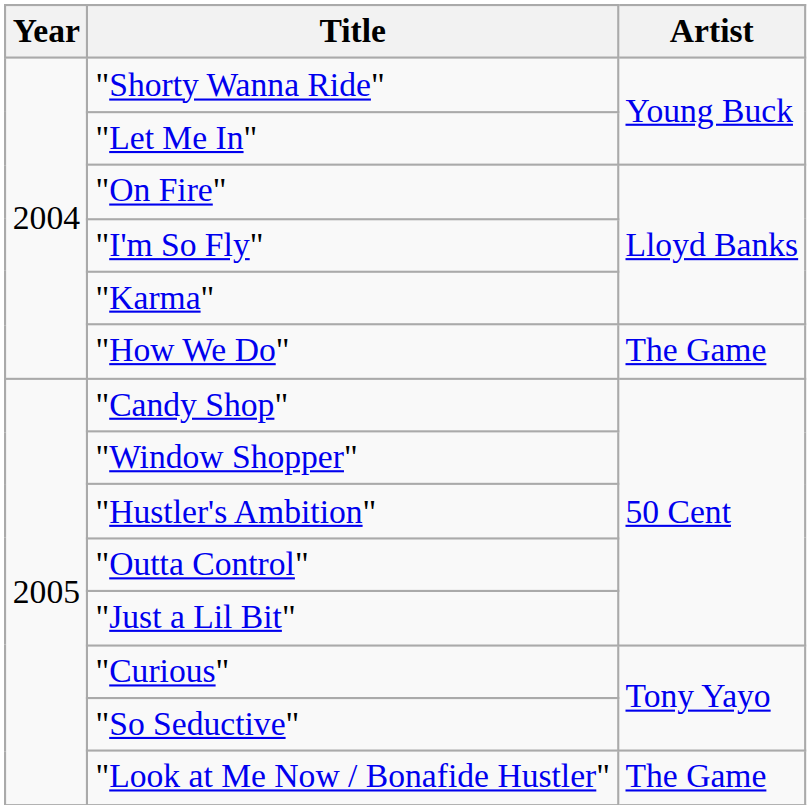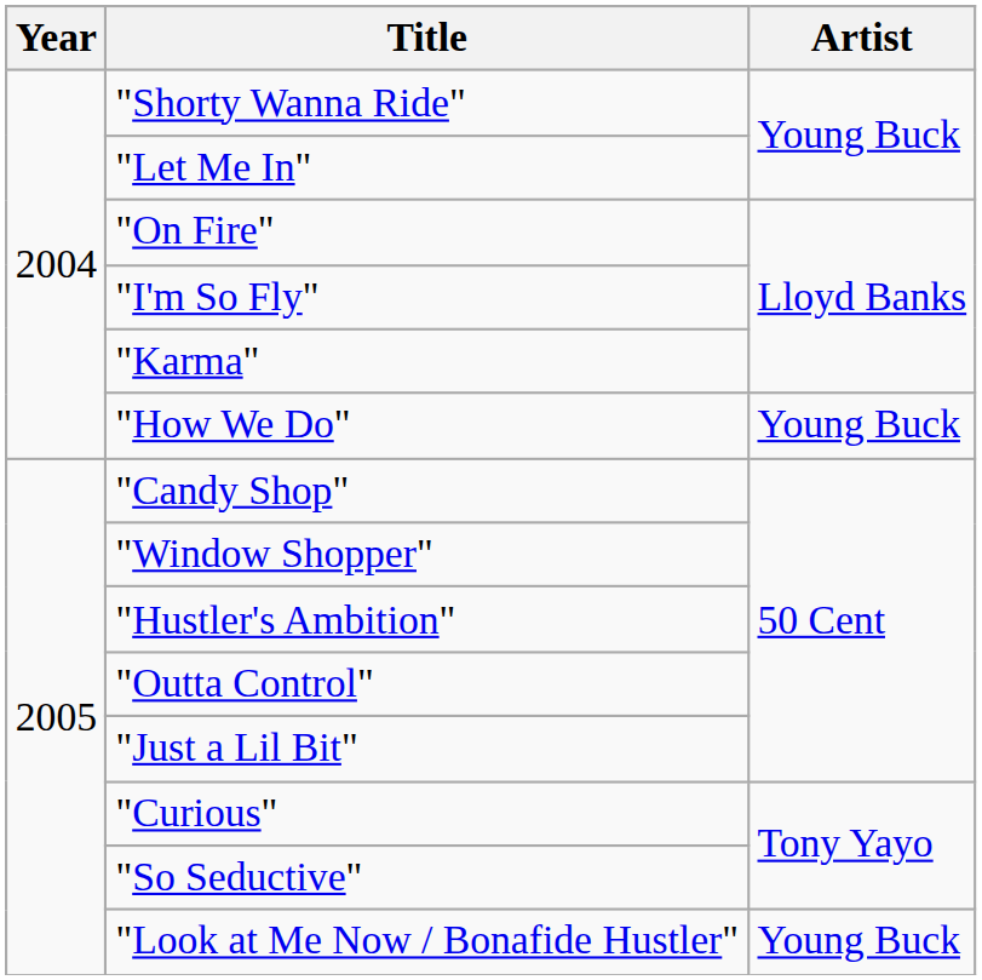 <table class="wikitable">
 <tr>
 <th>Year</th>
 <th>Title</th>
 <th>Artist</th>
 </tr>
 <tr>
 <td rowspan="6">2004</td>
 <td>"<a href='#'>Shorty Wanna Ride</a>"</td>
 <td rowspan="2"><a href='#'>Young Buck</a></td>
 </tr>
 <tr>
 <td>"<a href='#'>Let Me In</a>"</td>
 </tr>
 <tr>
 <td>"<a href='#'>On Fire</a>"</td>
 <td rowspan="3"><a href='#'>Lloyd Banks</a></td>
 </tr>
 <tr>
 <td>"<a href='#'>I'm So Fly</a>"</td>
 </tr>
 <tr>
 <td>"<a href='#'>Karma</a>"</td>
 </tr>
 <tr>
 <td>"<a href='#'>How We Do</a>"</td>
-<td><a href='#'>The Game</a></td>
+<td><a href='#'>Young Buck</a></td>
 </tr>
 <tr>
 <td rowspan="8">2005</td>
 <td>"<a href='#'>Candy Shop</a>"</td>
 <td rowspan="5"><a href='#'>50 Cent</a></td>
 </tr>
 <tr>
 <td>"<a href='#'>Window Shopper</a>"</td>
 </tr>
 <tr>
 <td>"<a href='#'>Hustler's Ambition</a>"</td>
 </tr>
 <tr>
 <td>"<a href='#'>Outta Control</a>"</td>
 </tr>
 <tr>
 <td>"<a href='#'>Just a Lil Bit</a>"</td>
 </tr>
 <tr>
 <td>"<a href='#'>Curious</a>"</td>
 <td rowspan="2"><a href='#'>Tony Yayo</a></td>
 </tr>
 <tr>
 <td>"<a href='#'>So Seductive</a>"</td>
 </tr>
 <tr>
 <td>"<a href='#'>Look at Me Now / Bonafide Hustler</a>"</td>
-<td><a href='#'>The Game</a></td>
+<td><a href='#'>Young Buck</a></td>
 </tr>
 </table>
